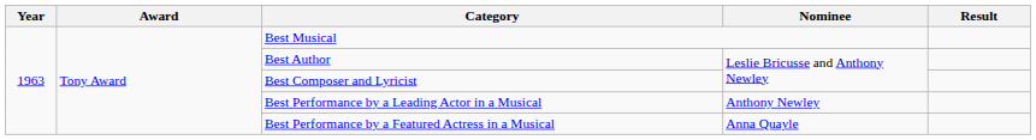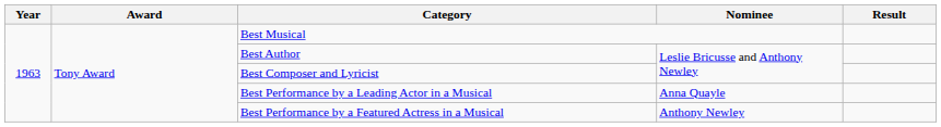 <table class="wikitable" width="95%">
 <tr>
 <th width="5%">Year</th>
 <th width="20%">Award</th>
 <th width="45%">Category</th>
 <th width="20%">Nominee</th>
 <th width="10%">Result</th>
 </tr>
 <tr>
 <td rowspan="5" align="center"><a href='#'>1963</a></td>
 <td rowspan="5"><a href='#'>Tony Award</a></td>
 <td colspan="2"><a href='#'>Best Musical</a></td>
 <td></td>
 </tr>
 <tr>
 <td><a href='#'>Best Author</a></td>
 <td rowspan="2"><a href='#'>Leslie Bricusse</a> and <a href='#'>Anthony Newley</a></td>
 <td></td>
 </tr>
 <tr>
 <td><a href='#'>Best Composer and Lyricist</a></td>
 <td></td>
 </tr>
 <tr>
 <td><a href='#'>Best Performance by a Leading Actor in a Musical</a></td>
-<td><a href='#'>Anthony Newley</a></td>
+<td><a href='#'>Anna Quayle</a></td>
 <td></td>
 </tr>
 <tr>
 <td><a href='#'>Best Performance by a Featured Actress in a Musical</a></td>
-<td><a href='#'>Anna Quayle</a></td>
+<td><a href='#'>Anthony Newley</a></td>
 <td></td>
 </tr>
 </table>
